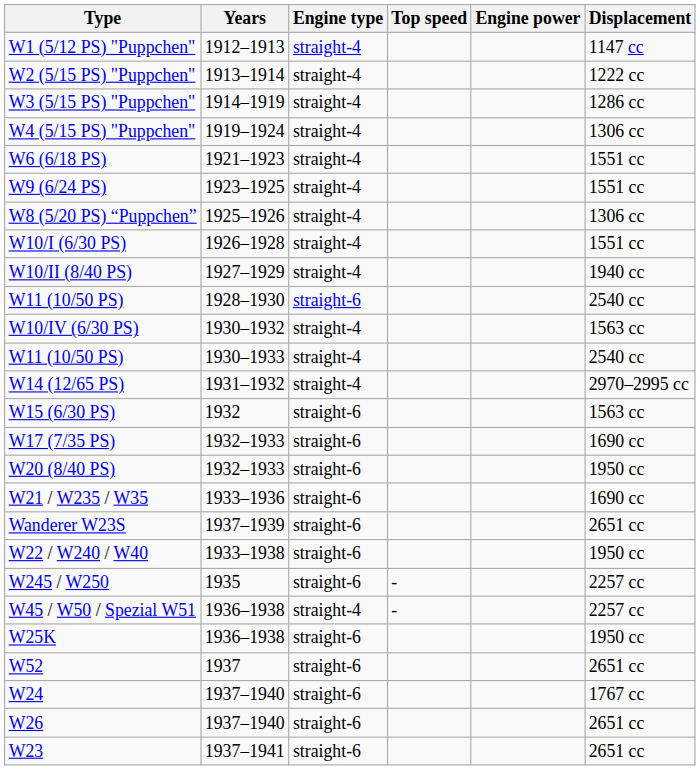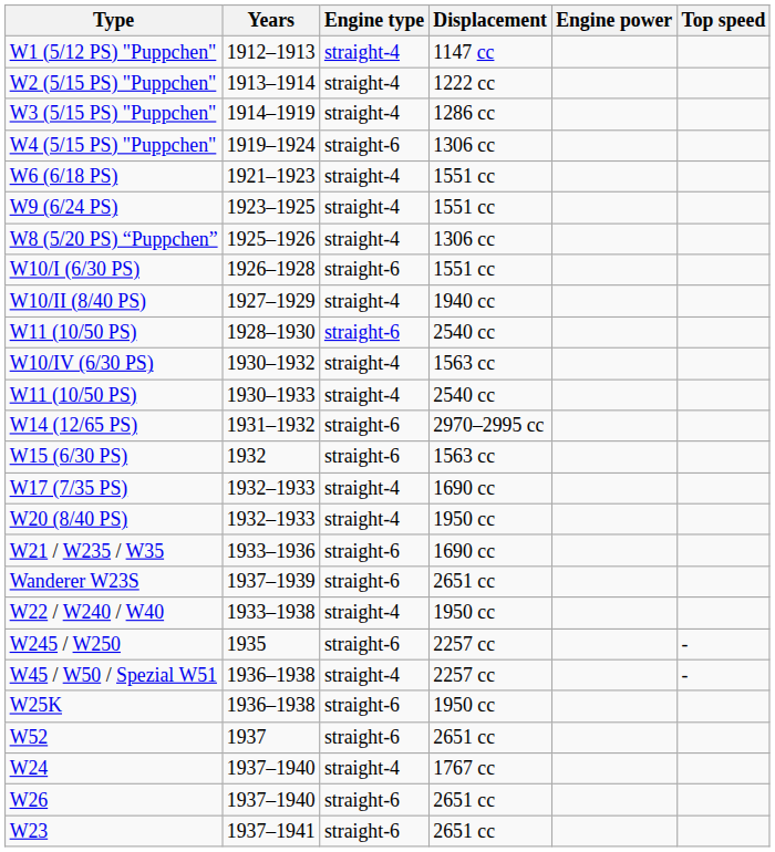 <table class="wikitable">
 <tr>
 <th>Type</th>
 <th>Years</th>
 <th>Engine type</th>
+<th>Displacement</th>
+<th>Engine power</th>
 <th>Top speed</th>
-<th>Engine power</th>
-<th>Displacement</th>
 </tr>
 <tr>
 <td><a href='#'>W1 (5/12 PS) "Puppchen"</a></td>
 <td>1912–1913</td>
 <td><a href='#'>straight-4</a></td>
+<td>1147 <a href='#'>cc</a></td>
 <td></td>
 <td></td>
-<td>1147 <a href='#'>cc</a></td>
 </tr>
 <tr>
 <td><a href='#'>W2 (5/15 PS) "Puppchen"</a></td>
 <td>1913–1914</td>
 <td>straight-4</td>
+<td>1222 cc</td>
 <td></td>
 <td></td>
-<td>1222 cc</td>
 </tr>
 <tr>
 <td><a href='#'>W3 (5/15 PS) "Puppchen"</a></td>
 <td>1914–1919</td>
 <td>straight-4</td>
+<td>1286 cc</td>
 <td></td>
 <td></td>
-<td>1286 cc</td>
 </tr>
 <tr>
 <td><a href='#'>W4 (5/15 PS) "Puppchen"</a></td>
 <td>1919–1924</td>
-<td>straight-4</td>
+<td>straight-6</td>
+<td>1306 cc</td>
 <td></td>
 <td></td>
-<td>1306 cc</td>
 </tr>
 <tr>
 <td><a href='#'>W6 (6/18 PS)</a></td>
 <td>1921–1923</td>
 <td>straight-4</td>
+<td>1551 cc</td>
 <td></td>
 <td></td>
-<td>1551 cc</td>
 </tr>
 <tr>
 <td><a href='#'>W9 (6/24 PS)</a></td>
 <td>1923–1925</td>
 <td>straight-4</td>
+<td>1551 cc</td>
 <td></td>
 <td></td>
-<td>1551 cc</td>
 </tr>
 <tr>
 <td><a href='#'>W8 (5/20 PS) “Puppchen”</a></td>
 <td>1925–1926</td>
 <td>straight-4</td>
+<td>1306 cc</td>
 <td></td>
 <td></td>
-<td>1306 cc</td>
 </tr>
 <tr>
 <td><a href='#'>W10/I (6/30 PS)</a></td>
 <td>1926–1928</td>
-<td>straight-4</td>
+<td>straight-6</td>
+<td>1551 cc</td>
 <td></td>
 <td></td>
-<td>1551 cc</td>
 </tr>
 <tr>
 <td><a href='#'>W10/II (8/40 PS)</a></td>
 <td>1927–1929</td>
 <td>straight-4</td>
+<td>1940 cc</td>
 <td></td>
 <td></td>
-<td>1940 cc</td>
 </tr>
 <tr>
 <td><a href='#'>W11 (10/50 PS)</a></td>
 <td>1928–1930</td>
 <td><a href='#'>straight-6</a></td>
+<td>2540 cc</td>
 <td></td>
 <td></td>
-<td>2540 cc</td>
 </tr>
 <tr>
 <td><a href='#'>W10/IV (6/30 PS)</a></td>
 <td>1930–1932</td>
 <td>straight-4</td>
+<td>1563 cc</td>
 <td></td>
 <td></td>
-<td>1563 cc</td>
 </tr>
 <tr>
 <td><a href='#'>W11 (10/50 PS)</a></td>
 <td>1930–1933</td>
 <td>straight-4</td>
+<td>2540 cc</td>
 <td></td>
 <td></td>
-<td>2540 cc</td>
 </tr>
 <tr>
 <td><a href='#'>W14 (12/65 PS)</a></td>
 <td>1931–1932</td>
-<td>straight-4</td>
+<td>straight-6</td>
+<td>2970–2995 cc</td>
 <td></td>
 <td></td>
-<td>2970–2995 cc</td>
 </tr>
 <tr>
 <td><a href='#'>W15 (6/30 PS)</a></td>
 <td>1932</td>
 <td>straight-6</td>
+<td>1563 cc</td>
 <td></td>
 <td></td>
-<td>1563 cc</td>
 </tr>
 <tr>
 <td><a href='#'>W17 (7/35 PS)</a></td>
 <td>1932–1933</td>
-<td>straight-6</td>
+<td>straight-4</td>
+<td>1690 cc</td>
 <td></td>
 <td></td>
-<td>1690 cc</td>
 </tr>
 <tr>
 <td><a href='#'>W20 (8/40 PS)</a></td>
 <td>1932–1933</td>
-<td>straight-6</td>
+<td>straight-4</td>
+<td>1950 cc</td>
 <td></td>
 <td></td>
-<td>1950 cc</td>
 </tr>
 <tr>
 <td><a href='#'>W21</a> / <a href='#'>W235</a> / <a href='#'>W35</a></td>
 <td>1933–1936</td>
 <td>straight-6</td>
+<td>1690 cc</td>
 <td></td>
 <td></td>
-<td>1690 cc</td>
 </tr>
 <tr>
 <td><a href='#'>Wanderer W23S</a></td>
 <td>1937–1939</td>
 <td>straight-6</td>
+<td>2651 cc</td>
 <td></td>
 <td></td>
-<td>2651 cc</td>
 </tr>
 <tr>
 <td><a href='#'>W22</a> / <a href='#'>W240</a> / <a href='#'>W40</a></td>
 <td>1933–1938</td>
-<td>straight-6</td>
+<td>straight-4</td>
+<td>1950 cc</td>
 <td></td>
 <td></td>
-<td>1950 cc</td>
 </tr>
 <tr>
 <td><a href='#'>W245</a> / <a href='#'>W250</a></td>
 <td>1935</td>
 <td>straight-6</td>
+<td>2257 cc</td>
+<td></td>
 <td> - </td>
-<td></td>
-<td>2257 cc</td>
 </tr>
 <tr>
 <td><a href='#'>W45</a> / <a href='#'>W50</a> / <a href='#'>Spezial W51</a></td>
 <td>1936–1938</td>
 <td>straight-4</td>
+<td>2257 cc</td>
+<td></td>
 <td> - </td>
-<td></td>
-<td>2257 cc</td>
 </tr>
 <tr>
 <td><a href='#'>W25K</a></td>
 <td>1936–1938</td>
 <td>straight-6</td>
+<td>1950 cc</td>
 <td></td>
 <td></td>
-<td>1950 cc</td>
 </tr>
 <tr>
 <td><a href='#'>W52</a></td>
 <td>1937</td>
 <td>straight-6</td>
+<td>2651 cc</td>
 <td></td>
 <td></td>
-<td>2651 cc</td>
 </tr>
 <tr>
 <td><a href='#'>W24</a></td>
 <td>1937–1940</td>
-<td>straight-6</td>
+<td>straight-4</td>
+<td>1767 cc</td>
 <td></td>
 <td></td>
-<td>1767 cc</td>
 </tr>
 <tr>
 <td><a href='#'>W26</a></td>
 <td>1937–1940</td>
 <td>straight-6</td>
+<td>2651 cc</td>
 <td></td>
 <td></td>
-<td>2651 cc</td>
 </tr>
 <tr>
 <td><a href='#'>W23</a></td>
 <td>1937–1941</td>
 <td>straight-6</td>
+<td>2651 cc</td>
 <td></td>
 <td></td>
-<td>2651 cc</td>
 </tr>
 </table>
